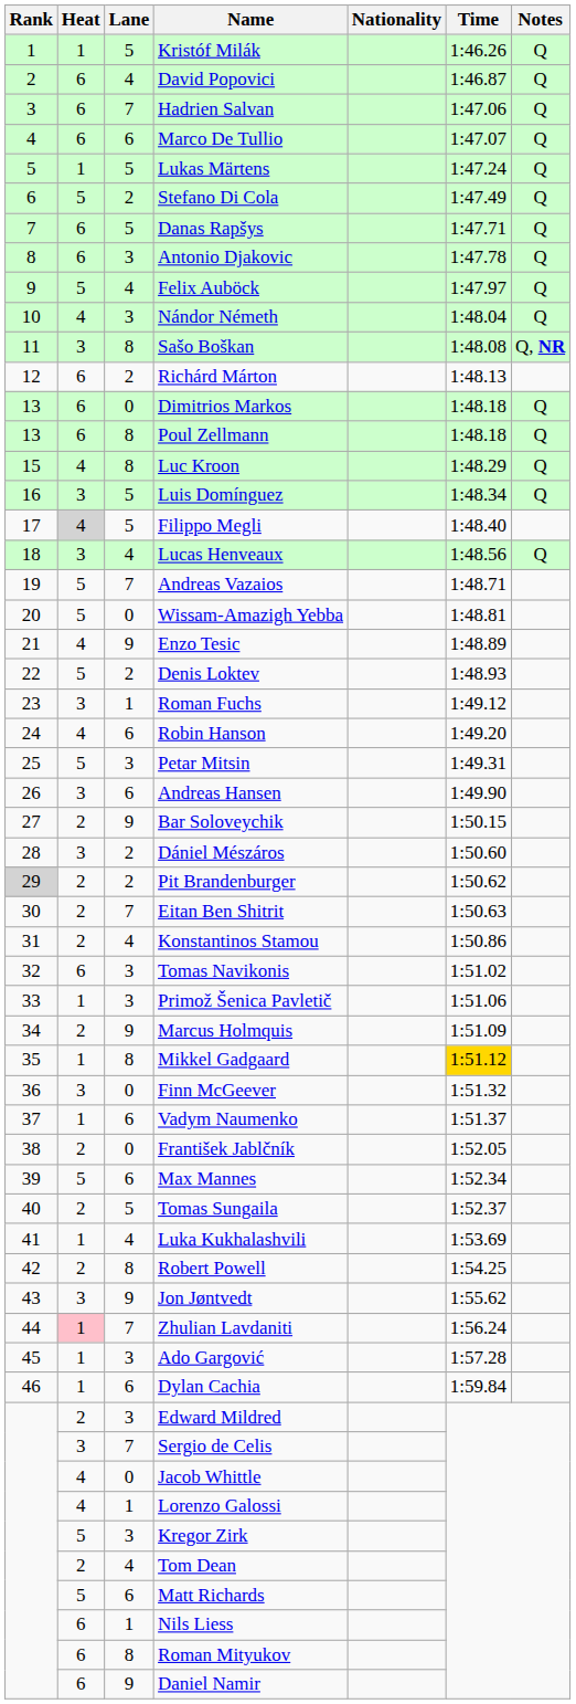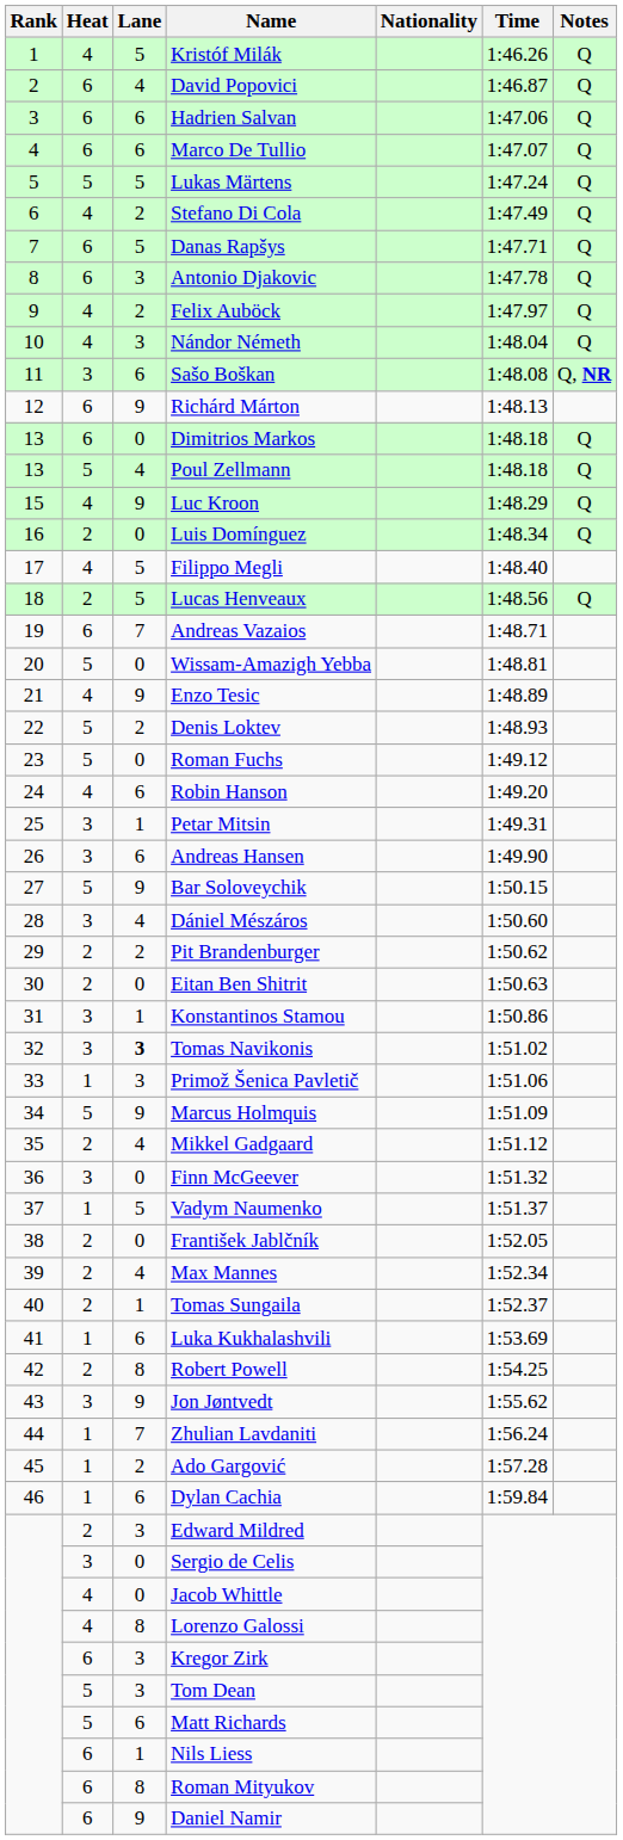 <table class="wikitable sortable" style="text-align:center">
 <tr>
 <th>Rank</th>
 <th>Heat</th>
 <th>Lane</th>
 <th>Name</th>
 <th>Nationality</th>
 <th>Time</th>
 <th>Notes</th>
 </tr>
 <tr bgcolor=ccffcc>
 <td>1</td>
-<td>1</td>
+<td>4</td>
 <td>5</td>
 <td align=left><a href='#'>Kristóf Milák</a></td>
 <td align=left></td>
 <td>1:46.26</td>
 <td>Q</td>
 </tr>
 <tr bgcolor=ccffcc>
 <td>2</td>
 <td>6</td>
 <td>4</td>
 <td align=left><a href='#'>David Popovici</a></td>
 <td align=left></td>
 <td>1:46.87</td>
 <td>Q</td>
 </tr>
 <tr bgcolor=ccffcc>
 <td>3</td>
 <td>6</td>
-<td>7</td>
+<td>6</td>
 <td align=left><a href='#'>Hadrien Salvan</a></td>
 <td align=left></td>
 <td>1:47.06</td>
 <td>Q</td>
 </tr>
 <tr bgcolor=ccffcc>
 <td>4</td>
 <td>6</td>
 <td>6</td>
 <td align=left><a href='#'>Marco De Tullio</a></td>
 <td align=left></td>
 <td>1:47.07</td>
 <td>Q</td>
 </tr>
 <tr bgcolor=ccffcc>
 <td>5</td>
-<td>1</td>
+<td>5</td>
 <td>5</td>
 <td align=left><a href='#'>Lukas Märtens</a></td>
 <td align=left></td>
 <td>1:47.24</td>
 <td>Q</td>
 </tr>
 <tr bgcolor=ccffcc>
 <td>6</td>
-<td>5</td>
+<td>4</td>
 <td>2</td>
 <td align=left><a href='#'>Stefano Di Cola</a></td>
 <td align=left></td>
 <td>1:47.49</td>
 <td>Q</td>
 </tr>
 <tr bgcolor=ccffcc>
 <td>7</td>
 <td>6</td>
 <td>5</td>
 <td align=left><a href='#'>Danas Rapšys</a></td>
 <td align=left></td>
 <td>1:47.71</td>
 <td>Q</td>
 </tr>
 <tr bgcolor=ccffcc>
 <td>8</td>
 <td>6</td>
 <td>3</td>
 <td align=left><a href='#'>Antonio Djakovic</a></td>
 <td align=left></td>
 <td>1:47.78</td>
 <td>Q</td>
 </tr>
 <tr bgcolor=ccffcc>
 <td>9</td>
-<td>5</td>
 <td>4</td>
+<td>2</td>
 <td align=left><a href='#'>Felix Auböck</a></td>
 <td align=left></td>
 <td>1:47.97</td>
 <td>Q</td>
 </tr>
 <tr bgcolor=ccffcc>
 <td>10</td>
 <td>4</td>
 <td>3</td>
 <td align=left><a href='#'>Nándor Németh</a></td>
 <td align=left></td>
 <td>1:48.04</td>
 <td>Q</td>
 </tr>
 <tr bgcolor=ccffcc>
 <td>11</td>
 <td>3</td>
-<td>8</td>
+<td>6</td>
 <td align=left><a href='#'>Sašo Boškan</a></td>
 <td align=left></td>
 <td>1:48.08</td>
 <td>Q, <strong><a href='#'>NR</a></strong></td>
 </tr>
 <tr>
 <td>12</td>
 <td>6</td>
-<td>2</td>
+<td>9</td>
 <td align=left><a href='#'>Richárd Márton</a></td>
 <td align=left></td>
 <td>1:48.13</td>
 <td></td>
 </tr>
 <tr bgcolor=ccffcc>
 <td>13</td>
 <td>6</td>
 <td>0</td>
 <td align=left><a href='#'>Dimitrios Markos</a></td>
 <td align=left></td>
 <td>1:48.18</td>
 <td>Q</td>
 </tr>
 <tr bgcolor=ccffcc>
 <td>13</td>
-<td>6</td>
-<td>8</td>
+<td>5</td>
+<td>4</td>
 <td align=left><a href='#'>Poul Zellmann</a></td>
 <td align=left></td>
 <td>1:48.18</td>
 <td>Q</td>
 </tr>
 <tr bgcolor=ccffcc>
 <td>15</td>
 <td>4</td>
-<td>8</td>
+<td>9</td>
 <td align=left><a href='#'>Luc Kroon</a></td>
 <td align=left></td>
 <td>1:48.29</td>
 <td>Q</td>
 </tr>
 <tr bgcolor=ccffcc>
 <td>16</td>
-<td>3</td>
-<td>5</td>
+<td>2</td>
+<td>0</td>
 <td align=left><a href='#'>Luis Domínguez</a></td>
 <td align=left></td>
 <td>1:48.34</td>
 <td>Q</td>
 </tr>
 <tr>
 <td>17</td>
-<td style="background: lightgrey;">4</td>
+<td>4</td>
 <td>5</td>
 <td align=left><a href='#'>Filippo Megli</a></td>
 <td align=left></td>
 <td>1:48.40</td>
 <td></td>
 </tr>
 <tr bgcolor=ccffcc>
 <td>18</td>
-<td>3</td>
-<td>4</td>
+<td>2</td>
+<td>5</td>
 <td align=left><a href='#'>Lucas Henveaux</a></td>
 <td align=left></td>
 <td>1:48.56</td>
 <td>Q</td>
 </tr>
 <tr>
 <td>19</td>
-<td>5</td>
+<td>6</td>
 <td>7</td>
 <td align=left><a href='#'>Andreas Vazaios</a></td>
 <td align=left></td>
 <td>1:48.71</td>
 <td></td>
 </tr>
 <tr>
 <td>20</td>
 <td>5</td>
 <td>0</td>
 <td align=left><a href='#'>Wissam-Amazigh Yebba</a></td>
 <td align=left></td>
 <td>1:48.81</td>
 <td></td>
 </tr>
 <tr>
 <td>21</td>
 <td>4</td>
 <td>9</td>
 <td align=left><a href='#'>Enzo Tesic</a></td>
 <td align=left></td>
 <td>1:48.89</td>
 <td></td>
 </tr>
 <tr>
 <td>22</td>
 <td>5</td>
 <td>2</td>
 <td align=left><a href='#'>Denis Loktev</a></td>
 <td align=left></td>
 <td>1:48.93</td>
 <td></td>
 </tr>
 <tr>
 <td>23</td>
-<td>3</td>
-<td>1</td>
+<td>5</td>
+<td>0</td>
 <td align=left><a href='#'>Roman Fuchs</a></td>
 <td align=left></td>
 <td>1:49.12</td>
 <td></td>
 </tr>
 <tr>
 <td>24</td>
 <td>4</td>
 <td>6</td>
 <td align=left><a href='#'>Robin Hanson</a></td>
 <td align=left></td>
 <td>1:49.20</td>
 <td></td>
 </tr>
 <tr>
 <td>25</td>
-<td>5</td>
 <td>3</td>
+<td>1</td>
 <td align=left><a href='#'>Petar Mitsin</a></td>
 <td align=left></td>
 <td>1:49.31</td>
 <td></td>
 </tr>
 <tr>
 <td>26</td>
 <td>3</td>
 <td>6</td>
 <td align=left><a href='#'>Andreas Hansen</a></td>
 <td align=left></td>
 <td>1:49.90</td>
 <td></td>
 </tr>
 <tr>
 <td>27</td>
-<td>2</td>
+<td>5</td>
 <td>9</td>
 <td align=left><a href='#'>Bar Soloveychik</a></td>
 <td align=left></td>
 <td>1:50.15</td>
 <td></td>
 </tr>
 <tr>
 <td>28</td>
 <td>3</td>
-<td>2</td>
+<td>4</td>
 <td align=left><a href='#'>Dániel Mészáros</a></td>
 <td align=left></td>
 <td>1:50.60</td>
 <td></td>
 </tr>
 <tr>
-<td style="background: lightgrey;">29</td>
+<td>29</td>
 <td>2</td>
 <td>2</td>
 <td align=left><a href='#'>Pit Brandenburger</a></td>
 <td align=left></td>
 <td>1:50.62</td>
 <td></td>
 </tr>
 <tr>
 <td>30</td>
 <td>2</td>
-<td>7</td>
+<td>0</td>
 <td align=left><a href='#'>Eitan Ben Shitrit</a></td>
 <td align=left></td>
 <td>1:50.63</td>
 <td></td>
 </tr>
 <tr>
 <td>31</td>
-<td>2</td>
-<td>4</td>
+<td>3</td>
+<td>1</td>
 <td align=left><a href='#'>Konstantinos Stamou</a></td>
 <td align=left></td>
 <td>1:50.86</td>
 <td></td>
 </tr>
 <tr>
 <td>32</td>
-<td>6</td>
 <td>3</td>
+<td><strong>3</strong></td>
 <td align=left><a href='#'>Tomas Navikonis</a></td>
 <td align=left></td>
 <td>1:51.02</td>
 <td></td>
 </tr>
 <tr>
 <td>33</td>
 <td>1</td>
 <td>3</td>
 <td align=left><a href='#'>Primož Šenica Pavletič</a></td>
 <td align=left></td>
 <td>1:51.06</td>
 <td></td>
 </tr>
 <tr>
 <td>34</td>
-<td>2</td>
+<td>5</td>
 <td>9</td>
 <td align=left><a href='#'>Marcus Holmquis</a></td>
 <td align=left></td>
 <td>1:51.09</td>
 <td></td>
 </tr>
 <tr>
 <td>35</td>
-<td>1</td>
-<td>8</td>
+<td>2</td>
+<td>4</td>
 <td align=left><a href='#'>Mikkel Gadgaard</a></td>
 <td align=left></td>
-<td style="background: gold;">1:51.12</td>
+<td>1:51.12</td>
 <td></td>
 </tr>
 <tr>
 <td>36</td>
 <td>3</td>
 <td>0</td>
 <td align=left><a href='#'>Finn McGeever</a></td>
 <td align=left></td>
 <td>1:51.32</td>
 <td></td>
 </tr>
 <tr>
 <td>37</td>
 <td>1</td>
-<td>6</td>
+<td>5</td>
 <td align=left><a href='#'>Vadym Naumenko</a></td>
 <td align=left></td>
 <td>1:51.37</td>
 <td></td>
 </tr>
 <tr>
 <td>38</td>
 <td>2</td>
 <td>0</td>
 <td align=left><a href='#'>František Jablčník</a></td>
 <td align=left></td>
 <td>1:52.05</td>
 <td></td>
 </tr>
 <tr>
 <td>39</td>
-<td>5</td>
-<td>6</td>
+<td>2</td>
+<td>4</td>
 <td align=left><a href='#'>Max Mannes</a></td>
 <td align=left></td>
 <td>1:52.34</td>
 <td></td>
 </tr>
 <tr>
 <td>40</td>
 <td>2</td>
-<td>5</td>
+<td>1</td>
 <td align=left><a href='#'>Tomas Sungaila</a></td>
 <td align=left></td>
 <td>1:52.37</td>
 <td></td>
 </tr>
 <tr>
 <td>41</td>
 <td>1</td>
-<td>4</td>
+<td>6</td>
 <td align=left><a href='#'>Luka Kukhalashvili</a></td>
 <td align=left></td>
 <td>1:53.69</td>
 <td></td>
 </tr>
 <tr>
 <td>42</td>
 <td>2</td>
 <td>8</td>
 <td align=left><a href='#'>Robert Powell</a></td>
 <td align=left></td>
 <td>1:54.25</td>
 <td></td>
 </tr>
 <tr>
 <td>43</td>
 <td>3</td>
 <td>9</td>
 <td align=left><a href='#'>Jon Jøntvedt</a></td>
 <td align=left></td>
 <td>1:55.62</td>
 <td></td>
 </tr>
 <tr>
 <td>44</td>
-<td style="background: pink;">1</td>
+<td>1</td>
 <td>7</td>
 <td align=left><a href='#'>Zhulian Lavdaniti</a></td>
 <td align=left></td>
 <td>1:56.24</td>
 <td></td>
 </tr>
 <tr>
 <td>45</td>
 <td>1</td>
-<td>3</td>
+<td>2</td>
 <td align=left><a href='#'>Ado Gargović</a></td>
 <td align=left></td>
 <td>1:57.28</td>
 <td></td>
 </tr>
 <tr>
 <td>46</td>
 <td>1</td>
 <td>6</td>
 <td align=left><a href='#'>Dylan Cachia</a></td>
 <td align=left></td>
 <td>1:59.84</td>
 <td></td>
 </tr>
 <tr>
 <td rowspan=10></td>
 <td>2</td>
 <td>3</td>
 <td align=left><a href='#'>Edward Mildred</a></td>
 <td align=left></td>
 <td colspan=2 rowspan=10></td>
 </tr>
 <tr>
 <td>3</td>
-<td>7</td>
+<td>0</td>
 <td align=left><a href='#'>Sergio de Celis</a></td>
 <td align=left></td>
 </tr>
 <tr>
 <td>4</td>
 <td>0</td>
 <td align=left><a href='#'>Jacob Whittle</a></td>
 <td align=left></td>
 </tr>
 <tr>
 <td>4</td>
-<td>1</td>
+<td>8</td>
 <td align=left><a href='#'>Lorenzo Galossi</a></td>
+<td align=left></td>
+</tr>
+<tr>
+<td>6</td>
+<td>3</td>
+<td align=left><a href='#'>Kregor Zirk</a></td>
 <td align=left></td>
 </tr>
 <tr>
 <td>5</td>
 <td>3</td>
-<td align=left><a href='#'>Kregor Zirk</a></td>
-<td align=left></td>
-</tr>
-<tr>
-<td>2</td>
-<td>4</td>
 <td align=left><a href='#'>Tom Dean</a></td>
 <td align=left></td>
 </tr>
 <tr>
 <td>5</td>
 <td>6</td>
 <td align=left><a href='#'>Matt Richards</a></td>
 <td align=left></td>
 </tr>
 <tr>
 <td>6</td>
 <td>1</td>
 <td align=left><a href='#'>Nils Liess</a></td>
 <td align=left></td>
 </tr>
 <tr>
 <td>6</td>
 <td>8</td>
 <td align=left><a href='#'>Roman Mityukov</a></td>
 <td align=left></td>
 </tr>
 <tr>
 <td>6</td>
 <td>9</td>
 <td align=left><a href='#'>Daniel Namir</a></td>
 <td align=left></td>
 </tr>
 </table>
